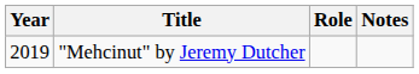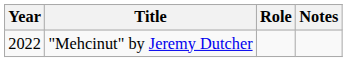 <table class="wikitable sortable">
 <tr>
 <th>Year</th>
 <th>Title</th>
 <th>Role</th>
 <th class="unsortable">Notes</th>
 </tr>
 <tr>
-<td>2019</td>
+<td>2022</td>
 <td>"Mehcinut" by <a href='#'>Jeremy Dutcher</a></td>
 <td></td>
 <td></td>
 </tr>
 </table>
